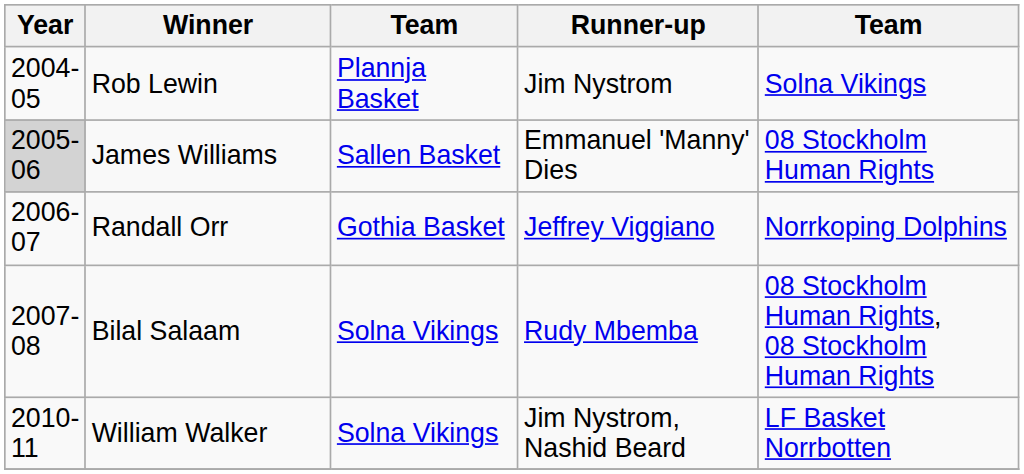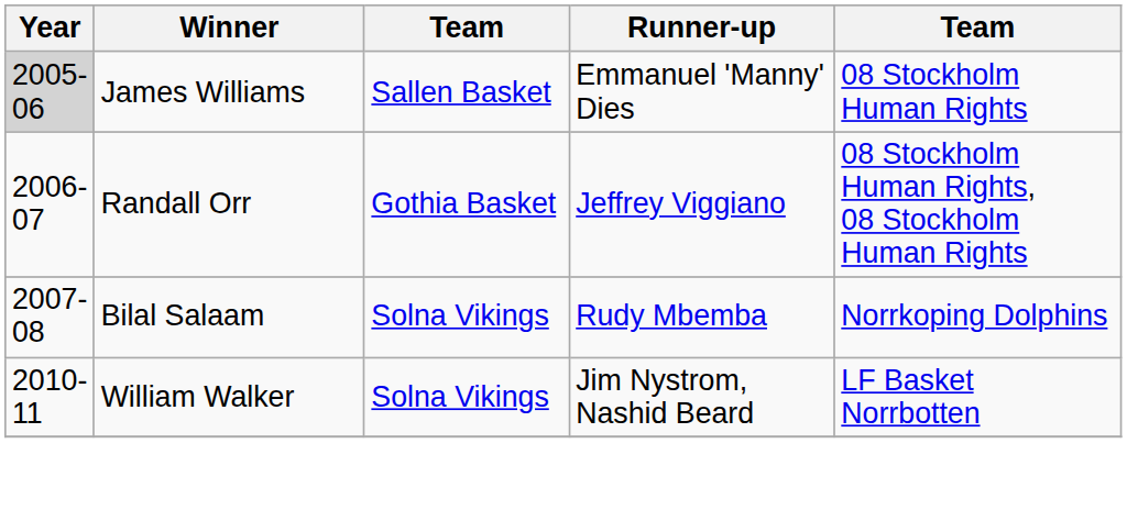 <table class="wikitable">
 <tr>
 <th>Year</th>
 <th width=210>Winner</th>
 <th width=150>Team</th>
 <th width=190>Runner-up</th>
 <th width=210>Team</th>
-</tr>
-<tr>
-<td>2004-05</td>
-<td> Rob Lewin</td>
-<td><a href='#'>Plannja Basket</a></td>
-<td> Jim Nystrom</td>
-<td><a href='#'>Solna Vikings</a></td>
 </tr>
 <tr>
 <td style="background: lightgrey;">2005-06</td>
 <td> James Williams</td>
 <td><a href='#'>Sallen Basket</a></td>
 <td> Emmanuel 'Manny' Dies</td>
 <td><a href='#'>08 Stockholm Human Rights</a></td>
 </tr>
 <tr>
 <td>2006-07</td>
 <td> Randall Orr</td>
 <td><a href='#'>Gothia Basket</a></td>
 <td>  <a href='#'>Jeffrey Viggiano</a></td>
-<td><a href='#'>Norrkoping Dolphins</a></td>
+<td><a href='#'>08 Stockholm Human Rights</a>,<br><a href='#'>08 Stockholm Human Rights</a></td>
 </tr>
 <tr>
 <td>2007-08</td>
 <td> Bilal Salaam</td>
 <td><a href='#'>Solna Vikings</a></td>
 <td> <a href='#'>Rudy Mbemba</a></td>
-<td><a href='#'>08 Stockholm Human Rights</a>,<br><a href='#'>08 Stockholm Human Rights</a></td>
+<td><a href='#'>Norrkoping Dolphins</a></td>
 </tr>
 <tr>
 <td>2010-11</td>
 <td> William Walker</td>
 <td><a href='#'>Solna Vikings</a></td>
 <td> Jim Nystrom,<br>  Nashid Beard</td>
 <td><a href='#'>LF Basket Norrbotten</a></td>
 </tr>
 <tr>
 </tr>
 </table>
